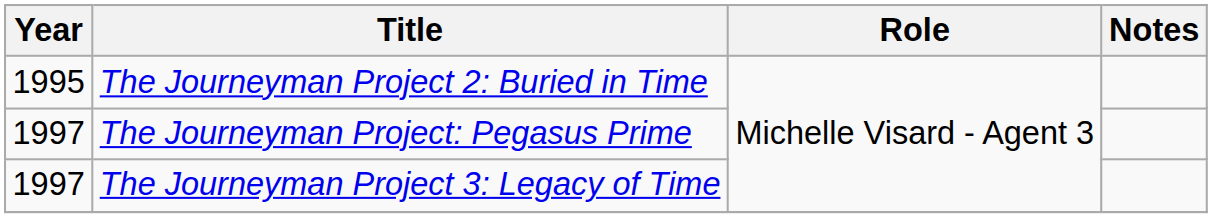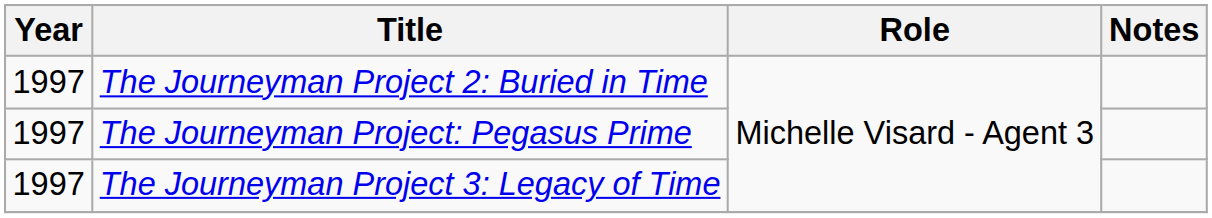 <table class="wikitable sortable">
 <tr>
 <th>Year</th>
 <th>Title</th>
 <th>Role</th>
 <th class="unsortable">Notes</th>
 </tr>
 <tr>
-<td>1995</td>
+<td>1997</td>
 <td data-sort-value="Journeyman Project 2: Buried in Time, The"><em><a href='#'>The Journeyman Project 2: Buried in Time</a></em></td>
 <td rowspan="3">Michelle Visard - Agent 3</td>
 <td></td>
 </tr>
 <tr>
 <td>1997</td>
 <td data-sort-value="Journeyman Project: Pegasus Prime, The"><em><a href='#'>The Journeyman Project: Pegasus Prime</a></em></td>
 <td></td>
 </tr>
 <tr>
 <td>1997</td>
 <td data-sort-value="Journeyman Project 3: Legacy of Time, The"><em><a href='#'>The Journeyman Project 3: Legacy of Time</a></em></td>
 <td></td>
 </tr>
 <tr>
 </tr>
 </table>
